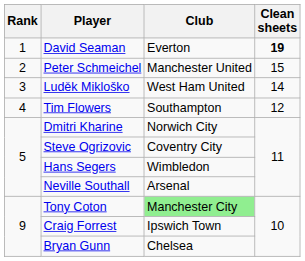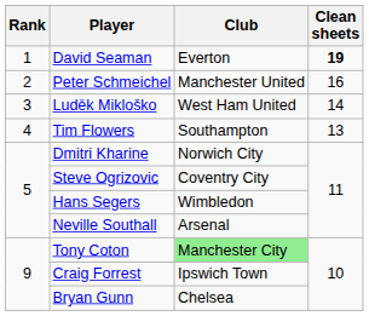 <table class="wikitable" style="text-align:center">
 <tr>
 <th>Rank</th>
 <th>Player</th>
 <th>Club</th>
 <th>Clean<br>sheets</th>
 </tr>
 <tr>
 <td>1</td>
 <td align="left"> <a href='#'>David Seaman</a></td>
 <td align="left">Everton</td>
 <td><strong>19</strong></td>
 </tr>
 <tr>
 <td>2</td>
 <td align="left"> <a href='#'>Peter Schmeichel</a></td>
 <td align="left">Manchester United</td>
-<td>15</td>
+<td>16</td>
 </tr>
 <tr>
 <td>3</td>
 <td align="left"> <a href='#'>Luděk Mikloško</a></td>
 <td align="left">West Ham United</td>
 <td>14</td>
 </tr>
 <tr>
 <td>4</td>
 <td align="left"> <a href='#'>Tim Flowers</a></td>
 <td align="left">Southampton</td>
-<td>12</td>
+<td>13</td>
 </tr>
 <tr>
 <td rowspan="4">5</td>
 <td align="left"> <a href='#'>Dmitri Kharine</a></td>
 <td align="left">Norwich City</td>
 <td rowspan="4">11</td>
 </tr>
 <tr>
 <td align="left"> <a href='#'>Steve Ogrizovic</a></td>
 <td align="left">Coventry City</td>
 </tr>
 <tr>
 <td align="left"> <a href='#'>Hans Segers</a></td>
 <td align="left">Wimbledon</td>
 </tr>
 <tr>
 <td align="left"> <a href='#'>Neville Southall</a></td>
 <td align="left">Arsenal</td>
 </tr>
 <tr>
 <td rowspan="3">9</td>
 <td align="left"> <a href='#'>Tony Coton</a></td>
 <td align="left" style="background: lightgreen;">Manchester City</td>
 <td rowspan="3">10</td>
 </tr>
 <tr>
 <td align="left"> <a href='#'>Craig Forrest</a></td>
 <td align="left">Ipswich Town</td>
 </tr>
 <tr>
 <td align="left"> <a href='#'>Bryan Gunn</a></td>
 <td align="left">Chelsea</td>
 </tr>
 </table>
